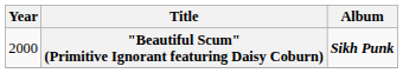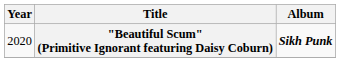 <table class="wikitable plainrowheaders" style="text-align:center;">
 <tr>
 <th scope="col">Year</th>
 <th scope="col">Title</th>
 <th scope="col">Album</th>
 </tr>
 <tr>
-<td rowspan="1">2000</td>
+<td rowspan="1">2020</td>
 <th scope="row">"Beautiful Scum"<br><span>(Primitive Ignorant featuring Daisy Coburn)</span></th>
 <td><strong><em>Sikh Punk</em></strong></td>
 </tr>
 <tr>
 </tr>
 </table>
